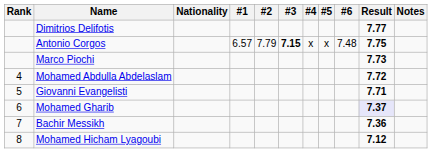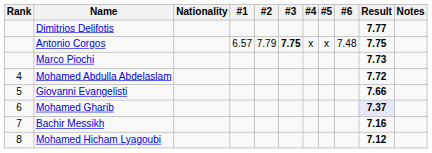 <table class="wikitable sortable" style="text-align:center">
 <tr>
 <th>Rank</th>
 <th>Name</th>
 <th>Nationality</th>
 <th>#1</th>
 <th>#2</th>
 <th>#3</th>
 <th>#4</th>
 <th>#5</th>
 <th>#6</th>
 <th>Result</th>
 <th>Notes</th>
 </tr>
 <tr>
 <td></td>
 <td align=left><a href='#'>Dimitrios Delifotis</a></td>
 <td align=left></td>
 <td></td>
 <td></td>
 <td></td>
 <td></td>
 <td></td>
 <td></td>
 <td><strong>7.77</strong></td>
 <td></td>
 </tr>
 <tr>
 <td></td>
 <td align=left><a href='#'>Antonio Corgos</a></td>
 <td align=left></td>
 <td>6.57</td>
 <td>7.79</td>
-<td><strong>7.15</strong></td>
+<td><strong>7.75</strong></td>
 <td>x</td>
 <td>x</td>
 <td>7.48</td>
 <td><strong>7.75</strong></td>
 <td></td>
 </tr>
 <tr>
 <td></td>
 <td align=left><a href='#'>Marco Piochi</a></td>
 <td align=left></td>
 <td></td>
 <td></td>
 <td></td>
 <td></td>
 <td></td>
 <td></td>
 <td><strong>7.73</strong></td>
 <td></td>
 </tr>
 <tr>
 <td>4</td>
 <td align=left><a href='#'>Mohamed Abdulla Abdelaslam</a></td>
 <td align=left></td>
 <td></td>
 <td></td>
 <td></td>
 <td></td>
 <td></td>
 <td></td>
 <td><strong>7.72</strong></td>
 <td></td>
 </tr>
 <tr>
 <td>5</td>
 <td align=left><a href='#'>Giovanni Evangelisti</a></td>
 <td align=left></td>
 <td></td>
 <td></td>
 <td></td>
 <td></td>
 <td></td>
 <td></td>
-<td><strong>7.71</strong></td>
+<td><strong>7.66</strong></td>
 <td></td>
 </tr>
 <tr>
 <td>6</td>
 <td align=left><a href='#'>Mohamed Gharib</a></td>
 <td align=left></td>
 <td></td>
 <td></td>
 <td></td>
 <td></td>
 <td></td>
 <td></td>
 <td style="background: lavender;"><strong>7.37</strong></td>
 <td></td>
 </tr>
 <tr>
 <td>7</td>
 <td align=left><a href='#'>Bachir Messikh</a></td>
 <td align=left></td>
 <td></td>
 <td></td>
 <td></td>
 <td></td>
 <td></td>
 <td></td>
-<td><strong>7.36</strong></td>
+<td><strong>7.16</strong></td>
 <td></td>
 </tr>
 <tr>
 <td>8</td>
 <td align=left><a href='#'>Mohamed Hicham Lyagoubi</a></td>
 <td align=left></td>
 <td></td>
 <td></td>
 <td></td>
 <td></td>
 <td></td>
 <td></td>
 <td><strong>7.12</strong></td>
 <td></td>
 </tr>
 </table>
